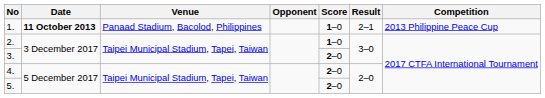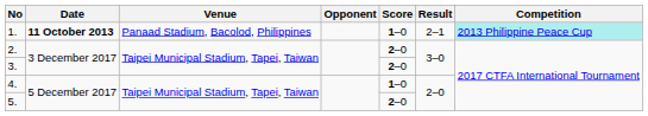 <table class="wikitable" style="font-size:85%;">
 <tr>
 <th>No</th>
 <th>Date</th>
 <th>Venue</th>
 <th>Opponent</th>
 <th>Score</th>
 <th>Result</th>
 <th>Competition</th>
 </tr>
 <tr>
 <td>1.</td>
 <td><strong>11 October 2013</strong></td>
 <td><a href='#'>Panaad Stadium</a>, <a href='#'>Bacolod</a>, <a href='#'>Philippines</a></td>
 <td></td>
 <td align=center><strong>1</strong>–0</td>
 <td align=center>2–1</td>
-<td><a href='#'>2013 Philippine Peace Cup</a></td>
+<td style="background: paleturquoise;"><a href='#'>2013 Philippine Peace Cup</a></td>
 </tr>
 <tr>
 <td>2.</td>
 <td rowspan=2>3 December 2017</td>
 <td rowspan=2><a href='#'>Taipei Municipal Stadium</a>, <a href='#'>Tapei</a>, <a href='#'>Taiwan</a></td>
 <td rowspan=2></td>
-<td align=center><strong>1</strong>–0</td>
+<td align=center><strong>2</strong>–0</td>
 <td rowspan=2 align=center>3–0</td>
 <td rowspan=4><a href='#'>2017 CTFA International Tournament</a></td>
 </tr>
 <tr>
 <td>3.</td>
 <td align=center><strong>2</strong>–0</td>
 </tr>
 <tr>
 <td>4.</td>
 <td rowspan=2>5 December 2017</td>
 <td rowspan=2><a href='#'>Taipei Municipal Stadium</a>, <a href='#'>Tapei</a>, <a href='#'>Taiwan</a></td>
 <td rowspan=2></td>
-<td align=center><strong>2</strong>–0</td>
+<td align=center><strong>1</strong>–0</td>
 <td rowspan=2 align=center>2–0</td>
 </tr>
 <tr>
 <td>5.</td>
 <td align=center><strong>2</strong>–0</td>
 </tr>
 </table>
